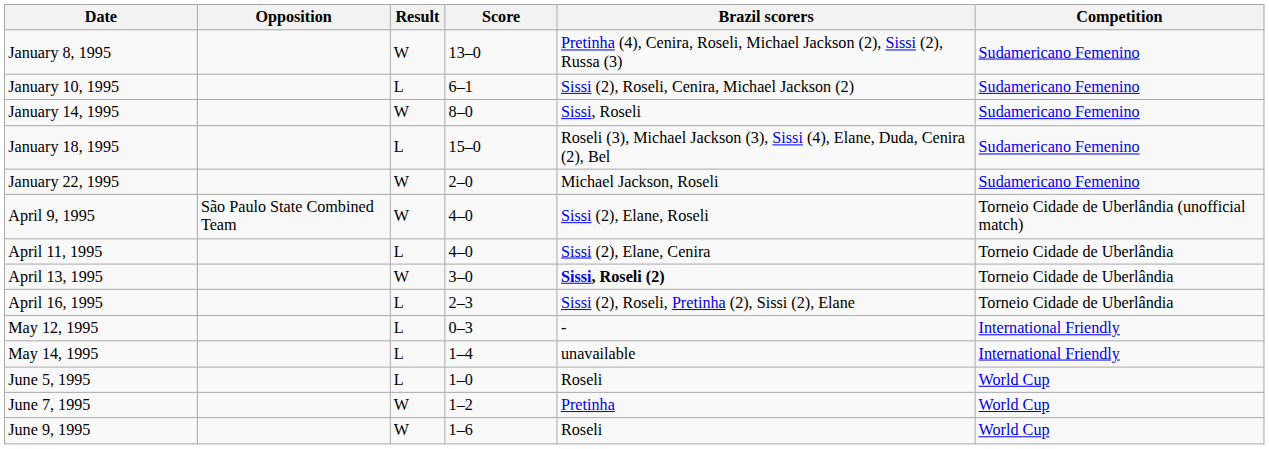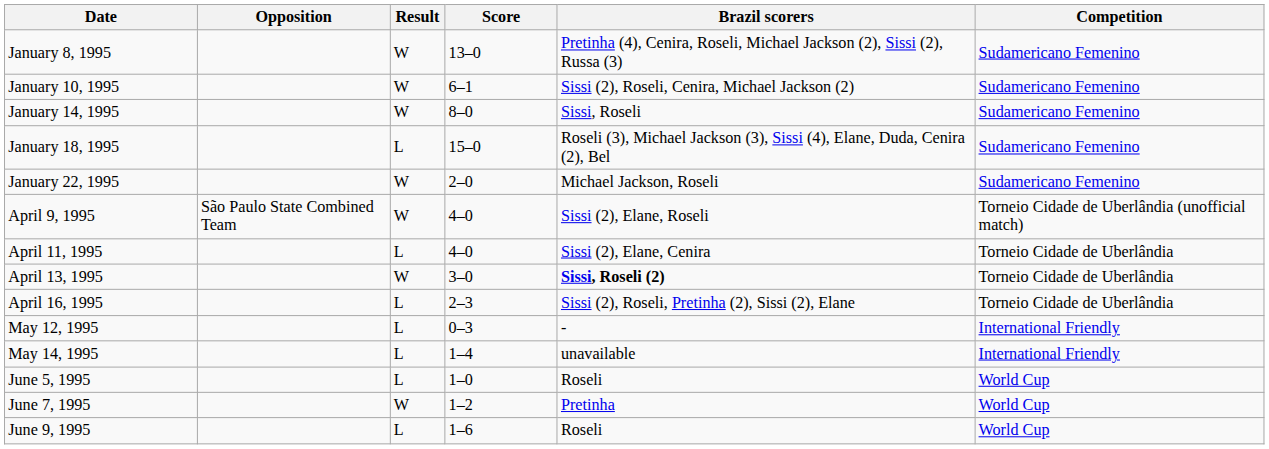 <table class="wikitable" style="text-align: left;">
 <tr>
 <th width=12%>Date</th>
 <th width=12%>Opposition</th>
 <th width=1%>Result</th>
 <th width=7%>Score</th>
 <th width=26%>Brazil scorers</th>
 <th width=18%>Competition</th>
 </tr>
 <tr>
 <td>January 8, 1995</td>
 <td></td>
 <td>W</td>
 <td>13–0</td>
 <td><a href='#'>Pretinha</a> (4), Cenira, Roseli, Michael Jackson (2), <a href='#'>Sissi</a> (2), Russa (3)</td>
 <td><a href='#'>Sudamericano Femenino</a></td>
 </tr>
 <tr>
 <td>January 10, 1995</td>
 <td></td>
-<td>L</td>
+<td>W</td>
 <td>6–1</td>
 <td><a href='#'>Sissi</a> (2), Roseli, Cenira, Michael Jackson (2)</td>
 <td><a href='#'>Sudamericano Femenino</a></td>
 </tr>
 <tr>
 <td>January 14, 1995</td>
 <td></td>
 <td>W</td>
 <td>8–0</td>
 <td><a href='#'>Sissi</a>, Roseli</td>
 <td><a href='#'>Sudamericano Femenino</a></td>
 </tr>
 <tr>
 <td>January 18, 1995</td>
 <td></td>
 <td>L</td>
 <td>15–0</td>
 <td>Roseli (3), Michael Jackson (3), <a href='#'>Sissi</a> (4), Elane, Duda, Cenira (2), Bel</td>
 <td><a href='#'>Sudamericano Femenino</a></td>
 </tr>
 <tr>
 <td>January 22, 1995</td>
 <td></td>
 <td>W</td>
 <td>2–0</td>
 <td>Michael Jackson, Roseli</td>
 <td><a href='#'>Sudamericano Femenino</a></td>
 </tr>
 <tr>
 <td>April 9, 1995</td>
 <td> São Paulo State Combined Team</td>
 <td>W</td>
 <td>4–0</td>
 <td><a href='#'>Sissi</a> (2), Elane, Roseli</td>
 <td>Torneio Cidade de Uberlândia (unofficial match)</td>
 </tr>
 <tr>
 <td>April 11, 1995</td>
 <td></td>
 <td>L</td>
 <td>4–0</td>
 <td><a href='#'>Sissi</a> (2), Elane, Cenira</td>
 <td>Torneio Cidade de Uberlândia</td>
 </tr>
 <tr>
 <td>April 13, 1995</td>
 <td></td>
 <td>W</td>
 <td>3–0</td>
 <td><strong><a href='#'>Sissi</a>, Roseli (2)</strong></td>
 <td>Torneio Cidade de Uberlândia</td>
 </tr>
 <tr>
 <td>April 16, 1995</td>
 <td></td>
 <td>L</td>
 <td>2–3</td>
 <td><a href='#'>Sissi</a> (2), Roseli, <a href='#'>Pretinha</a> (2), Sissi (2), Elane</td>
 <td>Torneio Cidade de Uberlândia</td>
 </tr>
 <tr>
 <td>May 12, 1995</td>
 <td></td>
 <td>L</td>
 <td>0–3</td>
 <td>-</td>
 <td><a href='#'>International Friendly</a></td>
 </tr>
 <tr>
 <td>May 14, 1995</td>
 <td></td>
 <td>L</td>
 <td>1–4</td>
 <td>unavailable</td>
 <td><a href='#'>International Friendly</a></td>
 </tr>
 <tr>
 <td>June 5, 1995</td>
 <td></td>
 <td>L</td>
 <td>1–0</td>
 <td>Roseli</td>
 <td><a href='#'>World Cup</a></td>
 </tr>
 <tr>
 <td>June 7, 1995</td>
 <td></td>
 <td>W</td>
 <td>1–2</td>
 <td><a href='#'>Pretinha</a></td>
 <td><a href='#'>World Cup</a></td>
 </tr>
 <tr>
 <td>June 9, 1995</td>
 <td></td>
-<td>W</td>
+<td>L</td>
 <td>1–6</td>
 <td>Roseli</td>
 <td><a href='#'>World Cup</a></td>
 </tr>
 </table>
